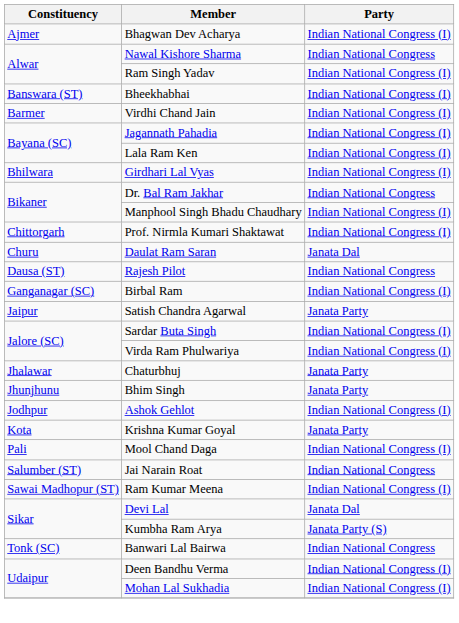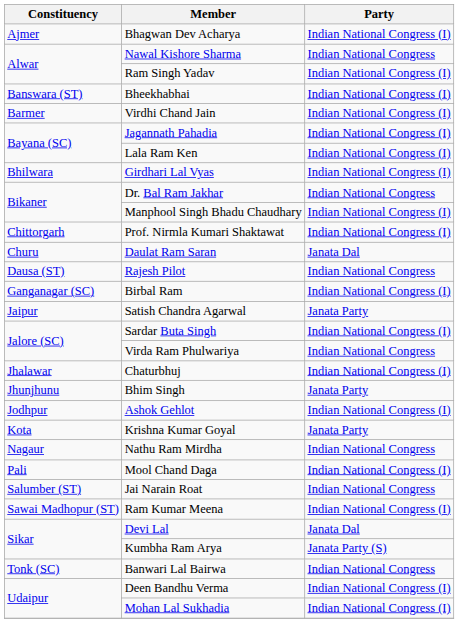 <table class="wikitable sortable">
 <tr>
 <th>Constituency</th>
 <th>Member</th>
 <th>Party</th>
 </tr>
 <tr>
 <td><a href='#'>Ajmer</a></td>
 <td>Bhagwan Dev Acharya</td>
 <td><a href='#'>Indian National Congress (I)</a></td>
 </tr>
 <tr>
 <td rowspan=2><a href='#'>Alwar</a></td>
 <td><a href='#'>Nawal Kishore Sharma</a></td>
 <td><a href='#'>Indian National Congress</a></td>
 </tr>
 <tr>
 <td>Ram Singh Yadav</td>
 <td><a href='#'>Indian National Congress (I)</a></td>
 </tr>
 <tr>
 <td><a href='#'>Banswara (ST)</a></td>
 <td>Bheekhabhai</td>
 <td><a href='#'>Indian National Congress (I)</a></td>
 </tr>
 <tr>
 <td><a href='#'>Barmer</a></td>
 <td>Virdhi Chand Jain</td>
 <td><a href='#'>Indian National Congress (I)</a></td>
 </tr>
 <tr>
 <td rowspan=2><a href='#'>Bayana (SC)</a></td>
 <td><a href='#'>Jagannath Pahadia</a></td>
 <td><a href='#'>Indian National Congress (I)</a></td>
 </tr>
 <tr>
 <td>Lala Ram Ken</td>
 <td><a href='#'>Indian National Congress (I)</a></td>
 </tr>
 <tr>
 <td><a href='#'>Bhilwara</a></td>
 <td><a href='#'>Girdhari Lal Vyas</a></td>
 <td><a href='#'>Indian National Congress (I)</a></td>
 </tr>
 <tr>
 <td rowspan=2><a href='#'>Bikaner</a></td>
 <td>Dr. <a href='#'>Bal Ram Jakhar</a></td>
 <td><a href='#'>Indian National Congress</a></td>
 </tr>
 <tr>
 <td>Manphool Singh Bhadu Chaudhary</td>
 <td><a href='#'>Indian National Congress (I)</a></td>
 </tr>
 <tr>
 <td><a href='#'>Chittorgarh</a></td>
 <td>Prof. Nirmla Kumari Shaktawat</td>
 <td><a href='#'>Indian National Congress (I)</a></td>
 </tr>
 <tr>
 <td><a href='#'>Churu</a></td>
 <td><a href='#'>Daulat Ram Saran</a></td>
 <td><a href='#'>Janata Dal</a></td>
 </tr>
 <tr>
 <td><a href='#'>Dausa (ST)</a></td>
 <td><a href='#'>Rajesh Pilot</a></td>
 <td><a href='#'>Indian National Congress</a></td>
 </tr>
 <tr>
 <td><a href='#'>Ganganagar (SC)</a></td>
 <td>Birbal Ram</td>
 <td><a href='#'>Indian National Congress (I)</a></td>
 </tr>
 <tr>
 <td><a href='#'>Jaipur</a></td>
 <td>Satish Chandra Agarwal</td>
 <td><a href='#'>Janata Party</a></td>
 </tr>
 <tr>
 <td rowspan=2><a href='#'>Jalore (SC)</a></td>
 <td>Sardar <a href='#'>Buta Singh</a></td>
 <td><a href='#'>Indian National Congress (I)</a></td>
 </tr>
 <tr>
 <td>Virda Ram Phulwariya</td>
-<td><a href='#'>Indian National Congress (I)</a></td>
+<td><a href='#'>Indian National Congress</a></td>
 </tr>
 <tr>
 <td><a href='#'>Jhalawar</a></td>
 <td>Chaturbhuj</td>
-<td><a href='#'>Janata Party</a></td>
+<td><a href='#'>Indian National Congress (I)</a></td>
 </tr>
 <tr>
 <td><a href='#'>Jhunjhunu</a></td>
 <td>Bhim Singh</td>
 <td><a href='#'>Janata Party</a></td>
 </tr>
 <tr>
 <td><a href='#'>Jodhpur</a></td>
 <td><a href='#'>Ashok Gehlot</a></td>
 <td><a href='#'>Indian National Congress (I)</a></td>
 </tr>
 <tr>
 <td><a href='#'>Kota</a></td>
 <td>Krishna Kumar Goyal</td>
 <td><a href='#'>Janata Party</a></td>
+</tr>
+<tr>
+<td><a href='#'>Nagaur</a></td>
+<td>Nathu Ram Mirdha</td>
+<td><a href='#'>Indian National Congress</a></td>
 </tr>
 <tr>
 <td><a href='#'>Pali</a></td>
 <td>Mool Chand Daga</td>
 <td><a href='#'>Indian National Congress (I)</a></td>
 </tr>
 <tr>
 <td><a href='#'>Salumber (ST)</a></td>
 <td>Jai Narain Roat</td>
 <td><a href='#'>Indian National Congress</a></td>
 </tr>
 <tr>
 <td><a href='#'>Sawai Madhopur (ST)</a></td>
 <td>Ram Kumar Meena</td>
 <td><a href='#'>Indian National Congress (I)</a></td>
 </tr>
 <tr>
 <td rowspan=2><a href='#'>Sikar</a></td>
 <td><a href='#'>Devi Lal</a></td>
 <td><a href='#'>Janata Dal</a></td>
 </tr>
 <tr>
 <td>Kumbha Ram Arya</td>
 <td><a href='#'>Janata Party (S)</a></td>
 </tr>
 <tr>
 <td><a href='#'>Tonk (SC)</a></td>
 <td>Banwari Lal Bairwa</td>
 <td><a href='#'>Indian National Congress</a></td>
 </tr>
 <tr>
 <td rowspan=2><a href='#'>Udaipur</a></td>
 <td>Deen Bandhu Verma</td>
 <td><a href='#'>Indian National Congress (I)</a></td>
 </tr>
 <tr>
 <td><a href='#'>Mohan Lal Sukhadia</a></td>
 <td><a href='#'>Indian National Congress (I)</a></td>
 </tr>
 <tr>
 </tr>
 </table>
